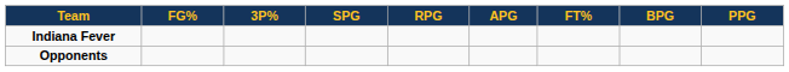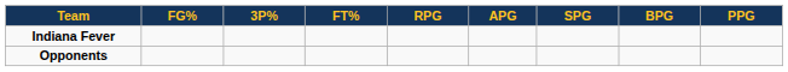 <table class="wikitable sortable" style="text-align:center;font-size:90%">
 <tr>
 <th style="background:#14345B;color:#ffc322;" width="10%">Team</th>
 <th style="background:#14345B;color:#ffc322;" width="6%">FG%</th>
 <th style="background:#14345B;color:#ffc322;" width="6%">3P%</th>
-<th style="background:#14345B;color:#ffc322;" width="6%">SPG</th>
+<th style="background:#14345B;color:#ffc322;" width="6%">FT%</th>
 <th style="background:#14345B;color:#ffc322;" width="6%">RPG</th>
 <th style="background:#14345B;color:#ffc322;" width="5%">APG</th>
-<th style="background:#14345B;color:#ffc322;" width="6%">FT%</th>
+<th style="background:#14345B;color:#ffc322;" width="6%">SPG</th>
 <th style="background:#14345B;color:#ffc322;" width="6%">BPG</th>
 <th style="background:#14345B;color:#ffc322;" width="6%">PPG</th>
 </tr>
 <tr>
 <td><strong>Indiana Fever</strong></td>
 <td></td>
 <td></td>
 <td></td>
 <td></td>
 <td></td>
 <td></td>
 <td></td>
 <td></td>
 </tr>
 <tr>
 <td><strong>Opponents</strong></td>
 <td></td>
 <td></td>
 <td></td>
 <td></td>
 <td></td>
 <td></td>
 <td></td>
 <td></td>
 </tr>
 </table>
